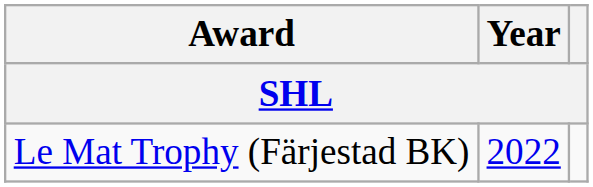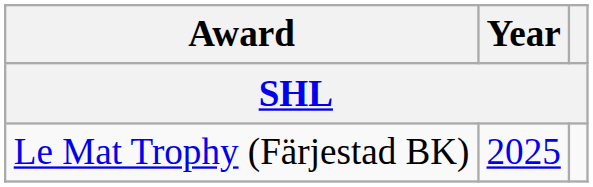 <table class="wikitable">
 <tr>
 <th>Award</th>
 <th>Year</th>
 <th></th>
 </tr>
 <tr ALIGN="center" bgcolor="#e0e0e0">
 <th colspan="3"><a href='#'>SHL</a></th>
 </tr>
 <tr>
 <td><a href='#'>Le Mat Trophy</a> (Färjestad BK)</td>
-<td><a href='#'>2022</a></td>
+<td><a href='#'>2025</a></td>
 <td></td>
 </tr>
 </table>
